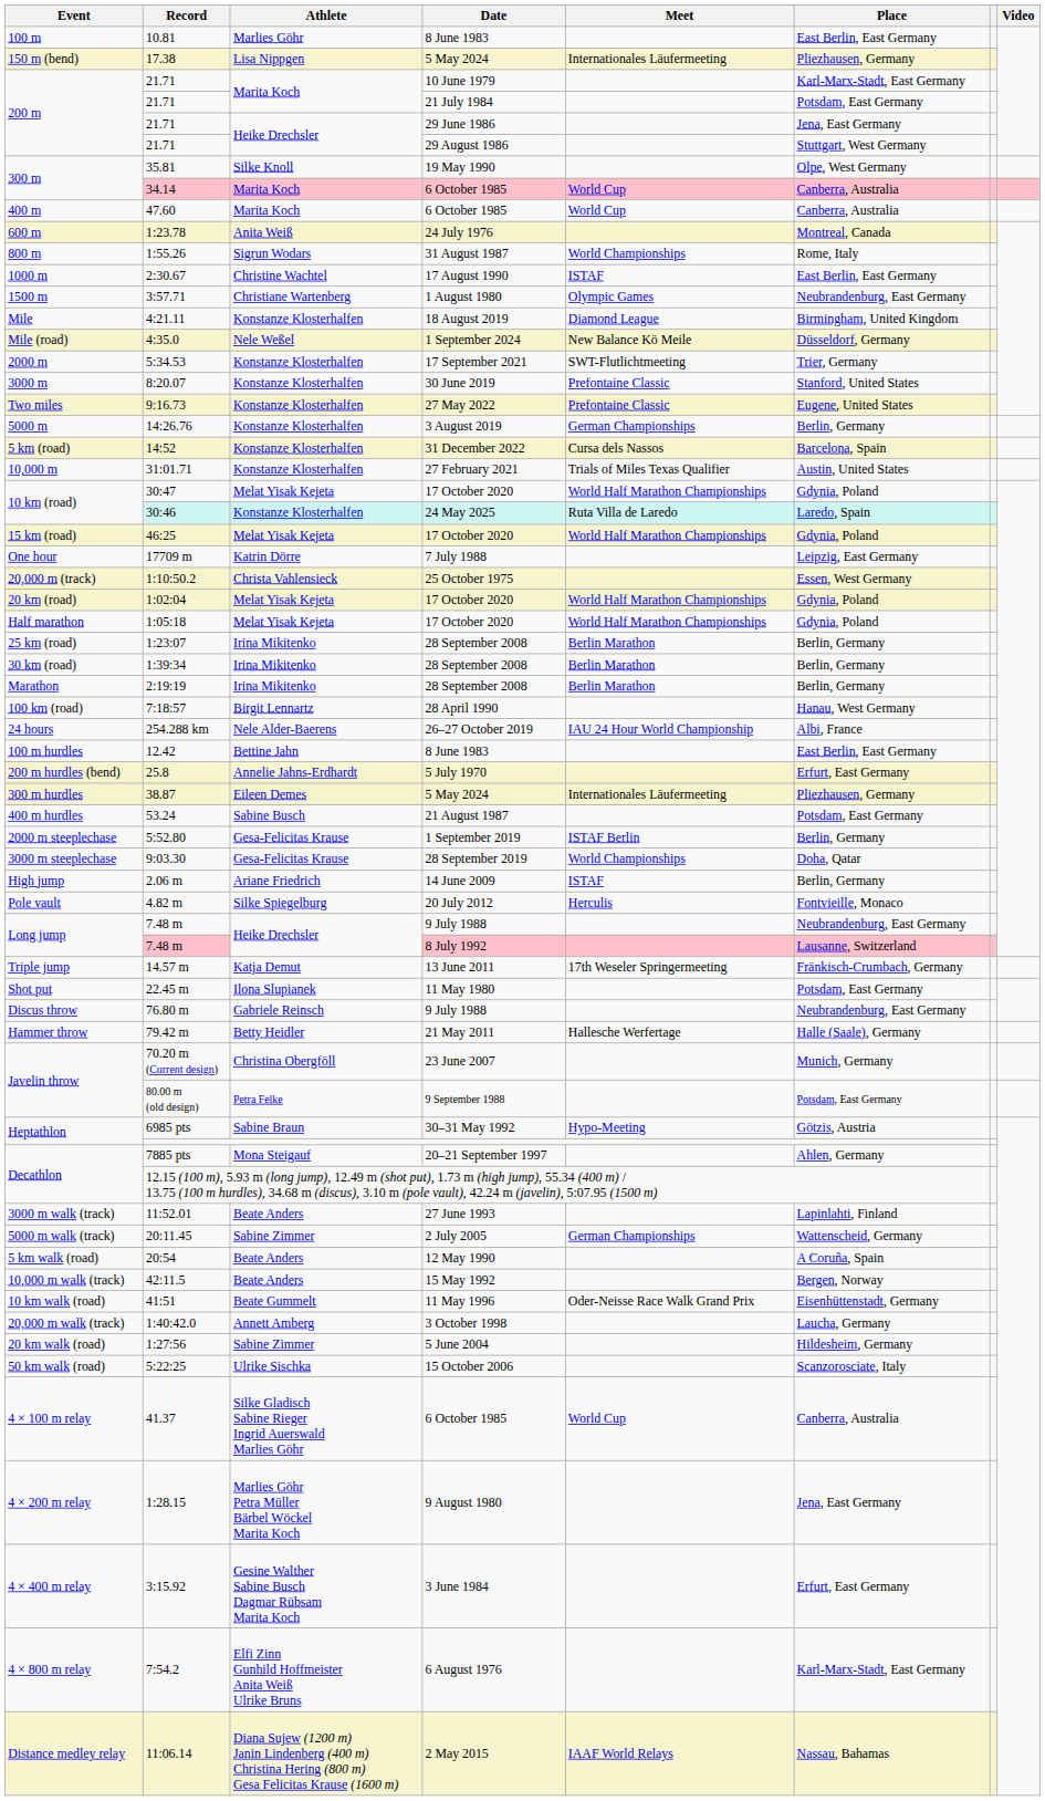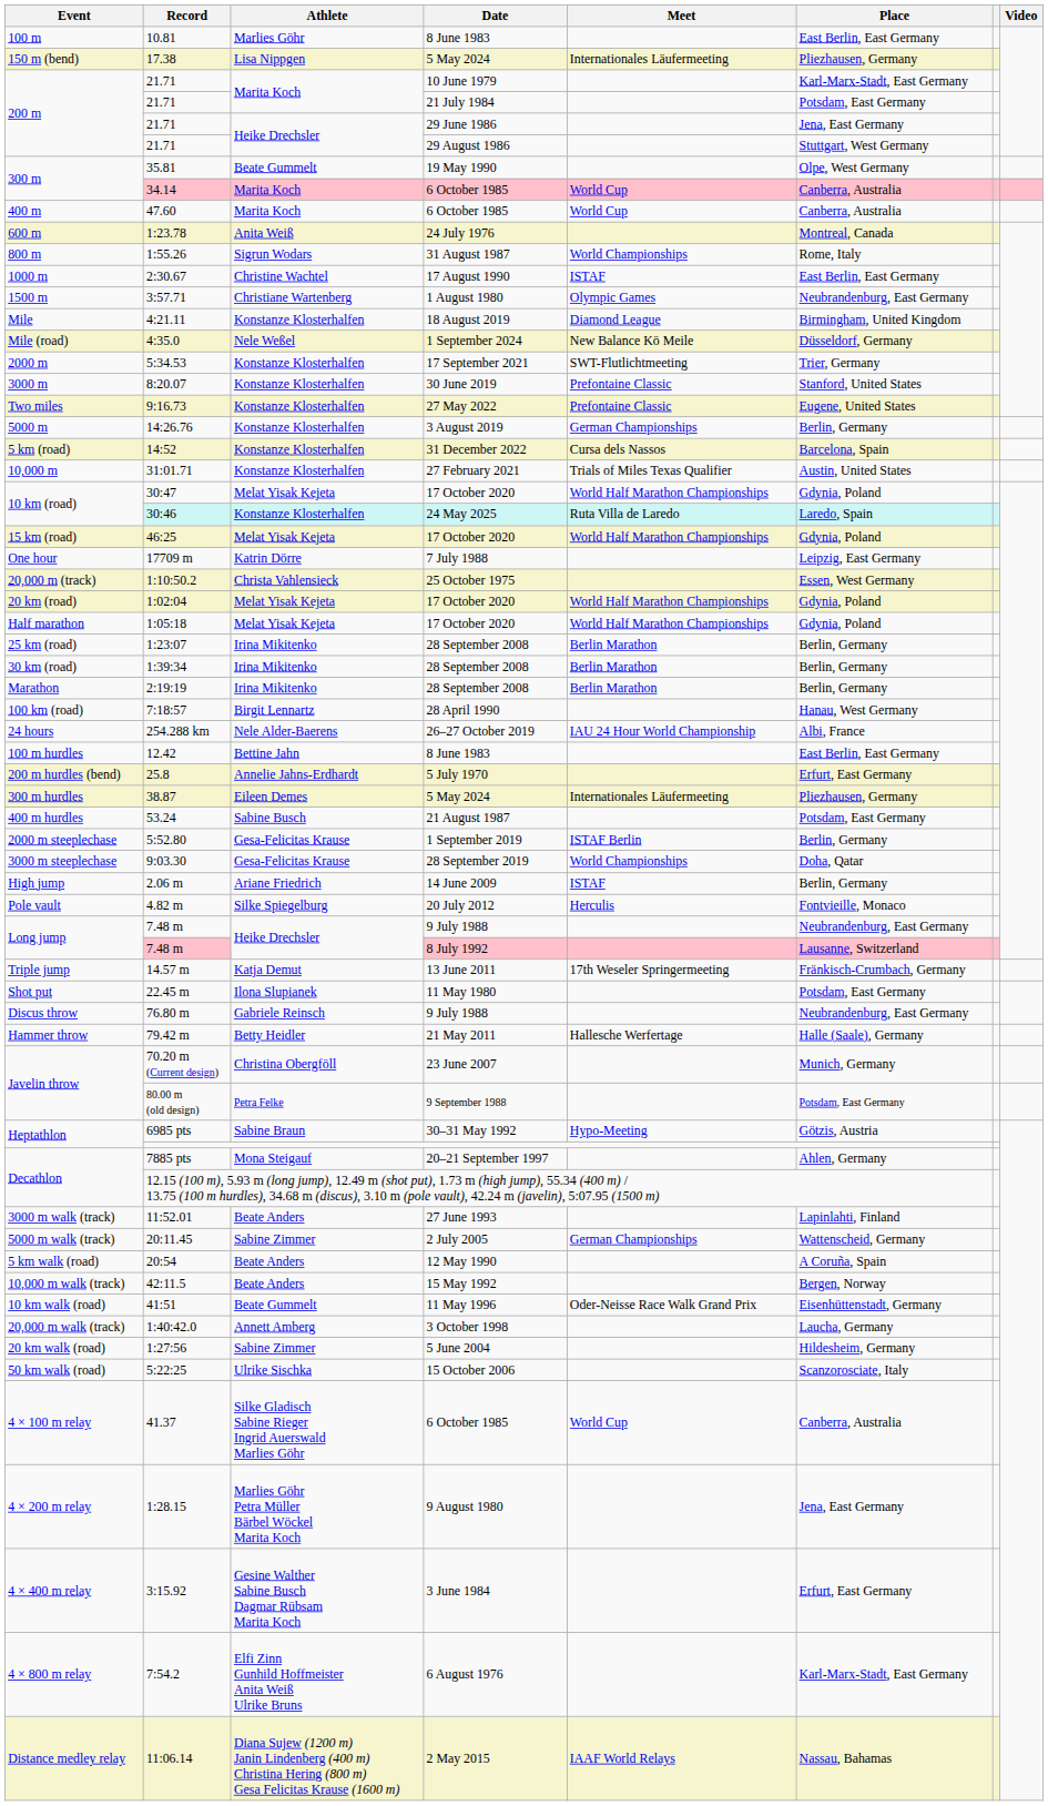 <table class="wikitable" style="font-size:95%; width: 95%;">
 <tr>
 <th>Event</th>
 <th>Record</th>
 <th>Athlete</th>
 <th>Date</th>
 <th>Meet</th>
 <th>Place</th>
 <th></th>
 <th>Video</th>
 </tr>
 <tr>
 <td><a href='#'>100 m</a></td>
 <td>10.81 </td>
 <td><a href='#'>Marlies Göhr</a></td>
 <td>8 June 1983</td>
 <td></td>
 <td><a href='#'>East Berlin</a>, East Germany</td>
 <td></td>
 </tr>
 <tr style="background:#f6F5CE;">
 <td><a href='#'>150 m</a> (bend)</td>
 <td>17.38 </td>
 <td><a href='#'>Lisa Nippgen</a></td>
 <td>5 May 2024</td>
 <td>Internationales Läufermeeting</td>
 <td><a href='#'>Pliezhausen</a>, Germany</td>
 <td></td>
 </tr>
 <tr>
 <td rowspan=4><a href='#'>200 m</a></td>
 <td>21.71 </td>
 <td rowspan=2><a href='#'>Marita Koch</a></td>
 <td>10 June 1979</td>
 <td></td>
 <td><a href='#'>Karl-Marx-Stadt</a>, East Germany</td>
 <td></td>
 </tr>
 <tr>
 <td>21.71 </td>
 <td>21 July 1984</td>
 <td></td>
 <td><a href='#'>Potsdam</a>, East Germany</td>
 <td></td>
 </tr>
 <tr>
 <td>21.71 </td>
 <td rowspan=2><a href='#'>Heike Drechsler</a></td>
 <td>29 June 1986</td>
 <td></td>
 <td><a href='#'>Jena</a>, East Germany</td>
 <td></td>
 </tr>
 <tr>
 <td>21.71 </td>
 <td>29 August 1986</td>
 <td></td>
 <td><a href='#'>Stuttgart</a>, West Germany</td>
 <td></td>
 </tr>
 <tr>
 <td rowspan=2><a href='#'>300 m</a></td>
 <td>35.81</td>
-<td><a href='#'>Silke Knoll</a></td>
+<td><a href='#'>Beate Gummelt</a></td>
 <td>19 May 1990</td>
 <td></td>
 <td><a href='#'>Olpe</a>, West Germany</td>
 <td></td>
 <td></td>
 </tr>
 <tr style="background:pink">
 <td>34.14 </td>
 <td><a href='#'>Marita Koch</a></td>
 <td>6 October 1985</td>
 <td><a href='#'>World Cup</a></td>
 <td><a href='#'>Canberra</a>, Australia</td>
 <td></td>
 <td></td>
 </tr>
 <tr>
 <td><a href='#'>400 m</a></td>
 <td>47.60</td>
 <td><a href='#'>Marita Koch</a></td>
 <td>6 October 1985</td>
 <td><a href='#'>World Cup</a></td>
 <td><a href='#'>Canberra</a>, Australia</td>
 <td></td>
 <td></td>
 </tr>
 <tr style="background:#f6F5CE;">
 <td><a href='#'>600 m</a></td>
 <td>1:23.78</td>
 <td><a href='#'>Anita Weiß</a></td>
 <td>24 July 1976</td>
 <td></td>
 <td><a href='#'>Montreal</a>, Canada</td>
 <td></td>
 </tr>
 <tr>
 <td><a href='#'>800 m</a></td>
 <td>1:55.26</td>
 <td><a href='#'>Sigrun Wodars</a></td>
 <td>31 August 1987</td>
 <td><a href='#'>World Championships</a></td>
 <td>Rome, Italy</td>
 <td></td>
 </tr>
 <tr>
 <td><a href='#'>1000 m</a></td>
 <td>2:30.67</td>
 <td><a href='#'>Christine Wachtel</a></td>
 <td>17 August 1990</td>
 <td><a href='#'>ISTAF</a></td>
 <td><a href='#'>East Berlin</a>, East Germany</td>
 <td></td>
 </tr>
 <tr>
 <td><a href='#'>1500 m</a></td>
 <td>3:57.71</td>
 <td><a href='#'>Christiane Wartenberg</a></td>
 <td>1 August 1980</td>
 <td><a href='#'>Olympic Games</a></td>
 <td><a href='#'>Neubrandenburg</a>, East Germany</td>
 <td></td>
 </tr>
 <tr>
 <td><a href='#'>Mile</a></td>
 <td>4:21.11</td>
 <td><a href='#'>Konstanze Klosterhalfen</a></td>
 <td>18 August 2019</td>
 <td><a href='#'>Diamond League</a></td>
 <td><a href='#'>Birmingham</a>, United Kingdom</td>
 <td></td>
 </tr>
 <tr style="background:#f6F5CE;">
 <td><a href='#'>Mile</a> (road)</td>
 <td>4:35.0  </td>
 <td><a href='#'>Nele Weßel</a></td>
 <td>1 September 2024</td>
 <td>New Balance Kö Meile</td>
 <td><a href='#'>Düsseldorf</a>, Germany</td>
 <td></td>
 </tr>
 <tr>
 <td><a href='#'>2000 m</a></td>
 <td>5:34.53</td>
 <td><a href='#'>Konstanze Klosterhalfen</a></td>
 <td>17 September 2021</td>
 <td>SWT-Flutlichtmeeting</td>
 <td><a href='#'>Trier</a>, Germany</td>
 <td></td>
 </tr>
 <tr>
 <td><a href='#'>3000 m</a></td>
 <td>8:20.07</td>
 <td><a href='#'>Konstanze Klosterhalfen</a></td>
 <td>30 June 2019</td>
 <td><a href='#'>Prefontaine Classic</a></td>
 <td><a href='#'>Stanford</a>, United States</td>
 <td></td>
 </tr>
 <tr style="background:#f6F5CE;">
 <td><a href='#'>Two miles</a></td>
 <td>9:16.73</td>
 <td><a href='#'>Konstanze Klosterhalfen</a></td>
 <td>27 May 2022</td>
 <td><a href='#'>Prefontaine Classic</a></td>
 <td><a href='#'>Eugene</a>, United States</td>
 <td></td>
 </tr>
 <tr>
 <td><a href='#'>5000 m</a></td>
 <td>14:26.76</td>
 <td><a href='#'>Konstanze Klosterhalfen</a></td>
 <td>3 August 2019</td>
 <td><a href='#'>German Championships</a></td>
 <td><a href='#'>Berlin</a>, Germany</td>
 <td></td>
 <td></td>
 </tr>
 <tr style="background:#f6F5CE;">
 <td><a href='#'>5 km</a> (road)</td>
 <td>14:52 </td>
 <td><a href='#'>Konstanze Klosterhalfen</a></td>
 <td>31 December 2022</td>
 <td>Cursa dels Nassos</td>
 <td><a href='#'>Barcelona</a>, Spain</td>
 <td></td>
 </tr>
 <tr>
 <td><a href='#'>10,000 m</a></td>
 <td>31:01.71</td>
 <td><a href='#'>Konstanze Klosterhalfen</a></td>
 <td>27 February 2021</td>
 <td>Trials of Miles Texas Qualifier</td>
 <td><a href='#'>Austin</a>, United States</td>
 <td></td>
 <td></td>
 </tr>
 <tr>
 <td rowspan=2><a href='#'>10 km</a> (road)</td>
 <td>30:47 </td>
 <td><a href='#'>Melat Yisak Kejeta</a></td>
 <td>17 October 2020</td>
 <td><a href='#'>World Half Marathon Championships</a></td>
 <td><a href='#'>Gdynia</a>, Poland</td>
 <td></td>
 </tr>
 <tr style="background:#CEF6F5;">
 <td>30:46</td>
 <td><a href='#'>Konstanze Klosterhalfen</a></td>
 <td>24 May 2025</td>
 <td>Ruta Villa de Laredo</td>
 <td><a href='#'>Laredo</a>, Spain</td>
 <td></td>
 </tr>
 <tr style="background:#f6F5CE;">
 <td><a href='#'>15 km</a> (road)</td>
 <td>46:25 </td>
 <td><a href='#'>Melat Yisak Kejeta</a></td>
 <td>17 October 2020</td>
 <td><a href='#'>World Half Marathon Championships</a></td>
 <td><a href='#'>Gdynia</a>, Poland</td>
 <td></td>
 </tr>
 <tr>
 <td><a href='#'>One hour</a></td>
 <td>17709 m</td>
 <td><a href='#'>Katrin Dörre</a></td>
 <td>7 July 1988</td>
 <td></td>
 <td><a href='#'>Leipzig</a>, East Germany</td>
 <td></td>
 </tr>
 <tr style="background:#f6F5CE;">
 <td><a href='#'>20,000 m</a> (track)</td>
 <td>1:10:50.2 </td>
 <td><a href='#'>Christa Vahlensieck</a></td>
 <td>25 October 1975</td>
 <td></td>
 <td><a href='#'>Essen</a>, West Germany</td>
 <td></td>
 </tr>
 <tr style="background:#f6F5CE;">
 <td><a href='#'>20 km</a> (road)</td>
 <td>1:02:04 </td>
 <td><a href='#'>Melat Yisak Kejeta</a></td>
 <td>17 October 2020</td>
 <td><a href='#'>World Half Marathon Championships</a></td>
 <td><a href='#'>Gdynia</a>, Poland</td>
 <td></td>
 </tr>
 <tr>
 <td><a href='#'>Half marathon</a></td>
 <td>1:05:18 </td>
 <td><a href='#'>Melat Yisak Kejeta</a></td>
 <td>17 October 2020</td>
 <td><a href='#'>World Half Marathon Championships</a></td>
 <td><a href='#'>Gdynia</a>, Poland</td>
 <td></td>
 </tr>
 <tr>
 <td><a href='#'>25 km</a> (road)</td>
 <td>1:23:07</td>
 <td><a href='#'>Irina Mikitenko</a></td>
 <td>28 September 2008</td>
 <td><a href='#'>Berlin Marathon</a></td>
 <td>Berlin, Germany</td>
 <td></td>
 </tr>
 <tr>
 <td><a href='#'>30 km</a> (road)</td>
 <td>1:39:34</td>
 <td><a href='#'>Irina Mikitenko</a></td>
 <td>28 September 2008</td>
 <td><a href='#'>Berlin Marathon</a></td>
 <td>Berlin, Germany</td>
 <td></td>
 </tr>
 <tr>
 <td><a href='#'>Marathon</a></td>
 <td>2:19:19</td>
 <td><a href='#'>Irina Mikitenko</a></td>
 <td>28 September 2008</td>
 <td><a href='#'>Berlin Marathon</a></td>
 <td>Berlin, Germany</td>
 <td></td>
 </tr>
 <tr>
 <td><a href='#'>100 km</a> (road)</td>
 <td>7:18:57</td>
 <td><a href='#'>Birgit Lennartz</a></td>
 <td>28 April 1990</td>
 <td></td>
 <td><a href='#'>Hanau</a>, West Germany</td>
 <td></td>
 </tr>
 <tr>
 <td><a href='#'>24 hours</a></td>
 <td>254.288 km</td>
 <td><a href='#'>Nele Alder-Baerens</a></td>
 <td>26–27 October 2019</td>
 <td><a href='#'>IAU 24 Hour World Championship</a></td>
 <td><a href='#'>Albi</a>, France</td>
 <td></td>
 </tr>
 <tr>
 <td><a href='#'>100 m hurdles</a></td>
 <td>12.42 </td>
 <td><a href='#'>Bettine Jahn</a></td>
 <td>8 June 1983</td>
 <td></td>
 <td><a href='#'>East Berlin</a>, East Germany</td>
 <td></td>
 </tr>
 <tr style="background:#f6F5CE;">
 <td><a href='#'>200 m hurdles</a> (bend)</td>
 <td>25.8  </td>
 <td><a href='#'>Annelie Jahns-Erdhardt</a></td>
 <td>5 July 1970</td>
 <td></td>
 <td><a href='#'>Erfurt</a>, East Germany</td>
 <td></td>
 </tr>
 <tr style="background:#f6F5CE;">
 <td><a href='#'>300 m hurdles</a></td>
 <td>38.87</td>
 <td><a href='#'>Eileen Demes</a></td>
 <td>5 May 2024</td>
 <td>Internationales Läufermeeting</td>
 <td><a href='#'>Pliezhausen</a>, Germany</td>
 <td></td>
 </tr>
 <tr>
 <td><a href='#'>400 m hurdles</a></td>
 <td>53.24</td>
 <td><a href='#'>Sabine Busch</a></td>
 <td>21 August 1987</td>
 <td></td>
 <td><a href='#'>Potsdam</a>, East Germany</td>
 <td></td>
 </tr>
 <tr>
 <td><a href='#'>2000 m steeplechase</a></td>
 <td>5:52.80 </td>
 <td><a href='#'>Gesa-Felicitas Krause</a></td>
 <td>1 September 2019</td>
 <td><a href='#'>ISTAF Berlin</a></td>
 <td><a href='#'>Berlin</a>, Germany</td>
 <td></td>
 </tr>
 <tr>
 <td><a href='#'>3000 m steeplechase</a></td>
 <td>9:03.30</td>
 <td><a href='#'>Gesa-Felicitas Krause</a></td>
 <td>28 September 2019</td>
 <td><a href='#'>World Championships</a></td>
 <td><a href='#'>Doha</a>, Qatar</td>
 <td></td>
 </tr>
 <tr>
 <td><a href='#'>High jump</a></td>
 <td>2.06 m</td>
 <td><a href='#'>Ariane Friedrich</a></td>
 <td>14 June 2009</td>
 <td><a href='#'>ISTAF</a></td>
 <td>Berlin, Germany</td>
 <td></td>
 </tr>
 <tr>
 <td><a href='#'>Pole vault</a></td>
 <td>4.82 m</td>
 <td><a href='#'>Silke Spiegelburg</a></td>
 <td>20 July 2012</td>
 <td><a href='#'>Herculis</a></td>
 <td><a href='#'>Fontvieille</a>, Monaco</td>
 <td></td>
 </tr>
 <tr>
 <td rowspan=2><a href='#'>Long jump</a></td>
 <td>7.48 m </td>
 <td rowspan=2><a href='#'>Heike Drechsler</a></td>
 <td>9 July 1988</td>
 <td></td>
 <td><a href='#'>Neubrandenburg</a>, East Germany</td>
 <td></td>
 </tr>
 <tr style="background:pink">
 <td>7.48 m </td>
 <td>8 July 1992</td>
 <td></td>
 <td><a href='#'>Lausanne</a>, Switzerland</td>
 <td></td>
 </tr>
 <tr>
 <td><a href='#'>Triple jump</a></td>
 <td>14.57 m </td>
 <td><a href='#'>Katja Demut</a></td>
 <td>13 June 2011</td>
 <td>17th Weseler Springermeeting</td>
 <td><a href='#'>Fränkisch-Crumbach</a>, Germany</td>
 <td></td>
 <td></td>
 </tr>
 <tr>
 <td><a href='#'>Shot put</a></td>
 <td>22.45 m</td>
 <td><a href='#'>Ilona Slupianek</a></td>
 <td>11 May 1980</td>
 <td></td>
 <td><a href='#'>Potsdam</a>, East Germany</td>
 <td></td>
 </tr>
 <tr>
 <td><a href='#'>Discus throw</a></td>
 <td>76.80 m</td>
 <td><a href='#'>Gabriele Reinsch</a></td>
 <td>9 July 1988</td>
 <td></td>
 <td><a href='#'>Neubrandenburg</a>, East Germany</td>
 <td></td>
 </tr>
 <tr>
 <td><a href='#'>Hammer throw</a></td>
 <td>79.42 m</td>
 <td><a href='#'>Betty Heidler</a></td>
 <td>21 May 2011</td>
 <td>Hallesche Werfertage</td>
 <td><a href='#'>Halle (Saale)</a>, Germany</td>
 <td></td>
 <td></td>
 </tr>
 <tr>
 <td rowspan=2><a href='#'>Javelin throw</a></td>
 <td>70.20 m <br><small>(<a href='#'>Current design</a>)</small></td>
 <td><a href='#'>Christina Obergföll</a></td>
 <td>23 June 2007</td>
 <td></td>
 <td><a href='#'>Munich</a>, Germany</td>
 <td></td>
 </tr>
 <tr>
 <td><small>80.00 m <br>(old design)</small></td>
 <td><small><a href='#'>Petra Felke</a></small></td>
 <td><small>9 September 1988</small></td>
 <td></td>
 <td><small><a href='#'>Potsdam</a>, East Germany</small></td>
 <td></td>
 <td></td>
 </tr>
 <tr>
 <td rowspan=2><a href='#'>Heptathlon</a></td>
 <td>6985 pts</td>
 <td><a href='#'>Sabine Braun</a></td>
 <td>30–31 May 1992</td>
 <td><a href='#'>Hypo-Meeting</a></td>
 <td><a href='#'>Götzis</a>, Austria</td>
 <td></td>
 </tr>
 <tr>
 <td colspan=5></td>
 <td></td>
 </tr>
 <tr>
 <td rowspan=2><a href='#'>Decathlon</a></td>
 <td>7885 pts</td>
 <td><a href='#'>Mona Steigauf</a></td>
 <td>20–21 September 1997</td>
 <td></td>
 <td><a href='#'>Ahlen</a>, Germany</td>
 <td></td>
 </tr>
 <tr>
 <td colspan=5>12.15 <em>(100 m)</em>, 5.93 m <em>(long jump)</em>, 12.49 m <em>(shot put)</em>, 1.73 m <em>(high jump)</em>, 55.34 <em>(400 m)</em> /<br>13.75 <em>(100 m hurdles)</em>, 34.68 m <em>(discus)</em>, 3.10 m <em>(pole vault)</em>, 42.24 m <em>(javelin)</em>, 5:07.95 <em>(1500 m)</em></td>
 <td></td>
 </tr>
 <tr>
 <td><a href='#'>3000 m walk</a> (track)</td>
 <td>11:52.01</td>
 <td><a href='#'>Beate Anders</a></td>
 <td>27 June 1993</td>
 <td></td>
 <td><a href='#'>Lapinlahti</a>, Finland</td>
 <td></td>
 </tr>
 <tr>
 <td><a href='#'>5000 m walk</a> (track)</td>
 <td>20:11.45</td>
 <td><a href='#'>Sabine Zimmer</a></td>
 <td>2 July 2005</td>
 <td><a href='#'>German Championships</a></td>
 <td><a href='#'>Wattenscheid</a>, Germany</td>
 <td></td>
 </tr>
 <tr>
 <td><a href='#'>5 km walk</a> (road)</td>
 <td>20:54</td>
 <td><a href='#'>Beate Anders</a></td>
 <td>12 May 1990</td>
 <td></td>
 <td><a href='#'>A Coruña</a>, Spain</td>
 <td></td>
 </tr>
 <tr>
 <td><a href='#'>10,000 m walk</a> (track)</td>
 <td>42:11.5</td>
 <td><a href='#'>Beate Anders</a></td>
 <td>15 May 1992</td>
 <td></td>
 <td><a href='#'>Bergen</a>, Norway</td>
 <td></td>
 </tr>
 <tr>
 <td><a href='#'>10 km walk</a> (road)</td>
 <td>41:51</td>
 <td><a href='#'>Beate Gummelt</a></td>
 <td>11 May 1996</td>
 <td>Oder-Neisse Race Walk Grand Prix</td>
 <td><a href='#'>Eisenhüttenstadt</a>, Germany</td>
 <td></td>
 </tr>
 <tr>
 <td><a href='#'>20,000 m walk</a> (track)</td>
 <td>1:40:42.0</td>
 <td><a href='#'>Annett Amberg</a></td>
 <td>3 October 1998</td>
 <td></td>
 <td><a href='#'>Laucha</a>, Germany</td>
 <td></td>
 </tr>
 <tr>
 <td><a href='#'>20 km walk</a> (road)</td>
 <td>1:27:56</td>
 <td><a href='#'>Sabine Zimmer</a></td>
 <td>5 June 2004</td>
 <td></td>
 <td><a href='#'>Hildesheim</a>, Germany</td>
 <td></td>
 </tr>
 <tr>
 <td><a href='#'>50 km walk</a> (road)</td>
 <td>5:22:25</td>
 <td><a href='#'>Ulrike Sischka</a></td>
 <td>15 October 2006</td>
 <td></td>
 <td><a href='#'>Scanzorosciate</a>, Italy</td>
 <td></td>
 </tr>
 <tr>
 <td><a href='#'>4 × 100 m relay</a></td>
 <td>41.37</td>
 <td><br><a href='#'>Silke Gladisch</a><br><a href='#'>Sabine Rieger</a><br><a href='#'>Ingrid Auerswald</a><br><a href='#'>Marlies Göhr</a></td>
 <td>6 October 1985</td>
 <td><a href='#'>World Cup</a></td>
 <td><a href='#'>Canberra</a>, Australia</td>
 <td></td>
 </tr>
 <tr>
 <td><a href='#'>4 × 200 m relay</a></td>
 <td>1:28.15</td>
 <td><br><a href='#'>Marlies Göhr</a><br><a href='#'>Petra Müller</a><br><a href='#'>Bärbel Wöckel</a><br><a href='#'>Marita Koch</a></td>
 <td>9 August 1980</td>
 <td></td>
 <td><a href='#'>Jena</a>, East Germany</td>
 <td></td>
 </tr>
 <tr>
 <td><a href='#'>4 × 400 m relay</a></td>
 <td>3:15.92</td>
 <td><br><a href='#'>Gesine Walther</a><br><a href='#'>Sabine Busch</a><br><a href='#'>Dagmar Rübsam</a><br><a href='#'>Marita Koch</a></td>
 <td>3 June 1984</td>
 <td></td>
 <td><a href='#'>Erfurt</a>, East Germany</td>
 <td></td>
 </tr>
 <tr>
 <td><a href='#'>4 × 800 m relay</a></td>
 <td>7:54.2</td>
 <td><br><a href='#'>Elfi Zinn</a><br><a href='#'>Gunhild Hoffmeister</a><br><a href='#'>Anita Weiß</a><br><a href='#'>Ulrike Bruns</a></td>
 <td>6 August 1976</td>
 <td></td>
 <td><a href='#'>Karl-Marx-Stadt</a>, East Germany</td>
 <td></td>
 </tr>
 <tr style="background:#f6F5CE;">
 <td><a href='#'>Distance medley relay</a></td>
 <td>11:06.14</td>
 <td><br><a href='#'>Diana Sujew</a>  <em>(1200 m)</em><br><a href='#'>Janin Lindenberg</a>  <em>(400 m)</em><br><a href='#'>Christina Hering</a>  <em>(800 m)</em><br><a href='#'>Gesa Felicitas Krause</a>  <em>(1600 m)</em></td>
 <td>2 May 2015</td>
 <td><a href='#'>IAAF World Relays</a></td>
 <td><a href='#'>Nassau</a>, Bahamas</td>
 <td></td>
 </tr>
 </table>
